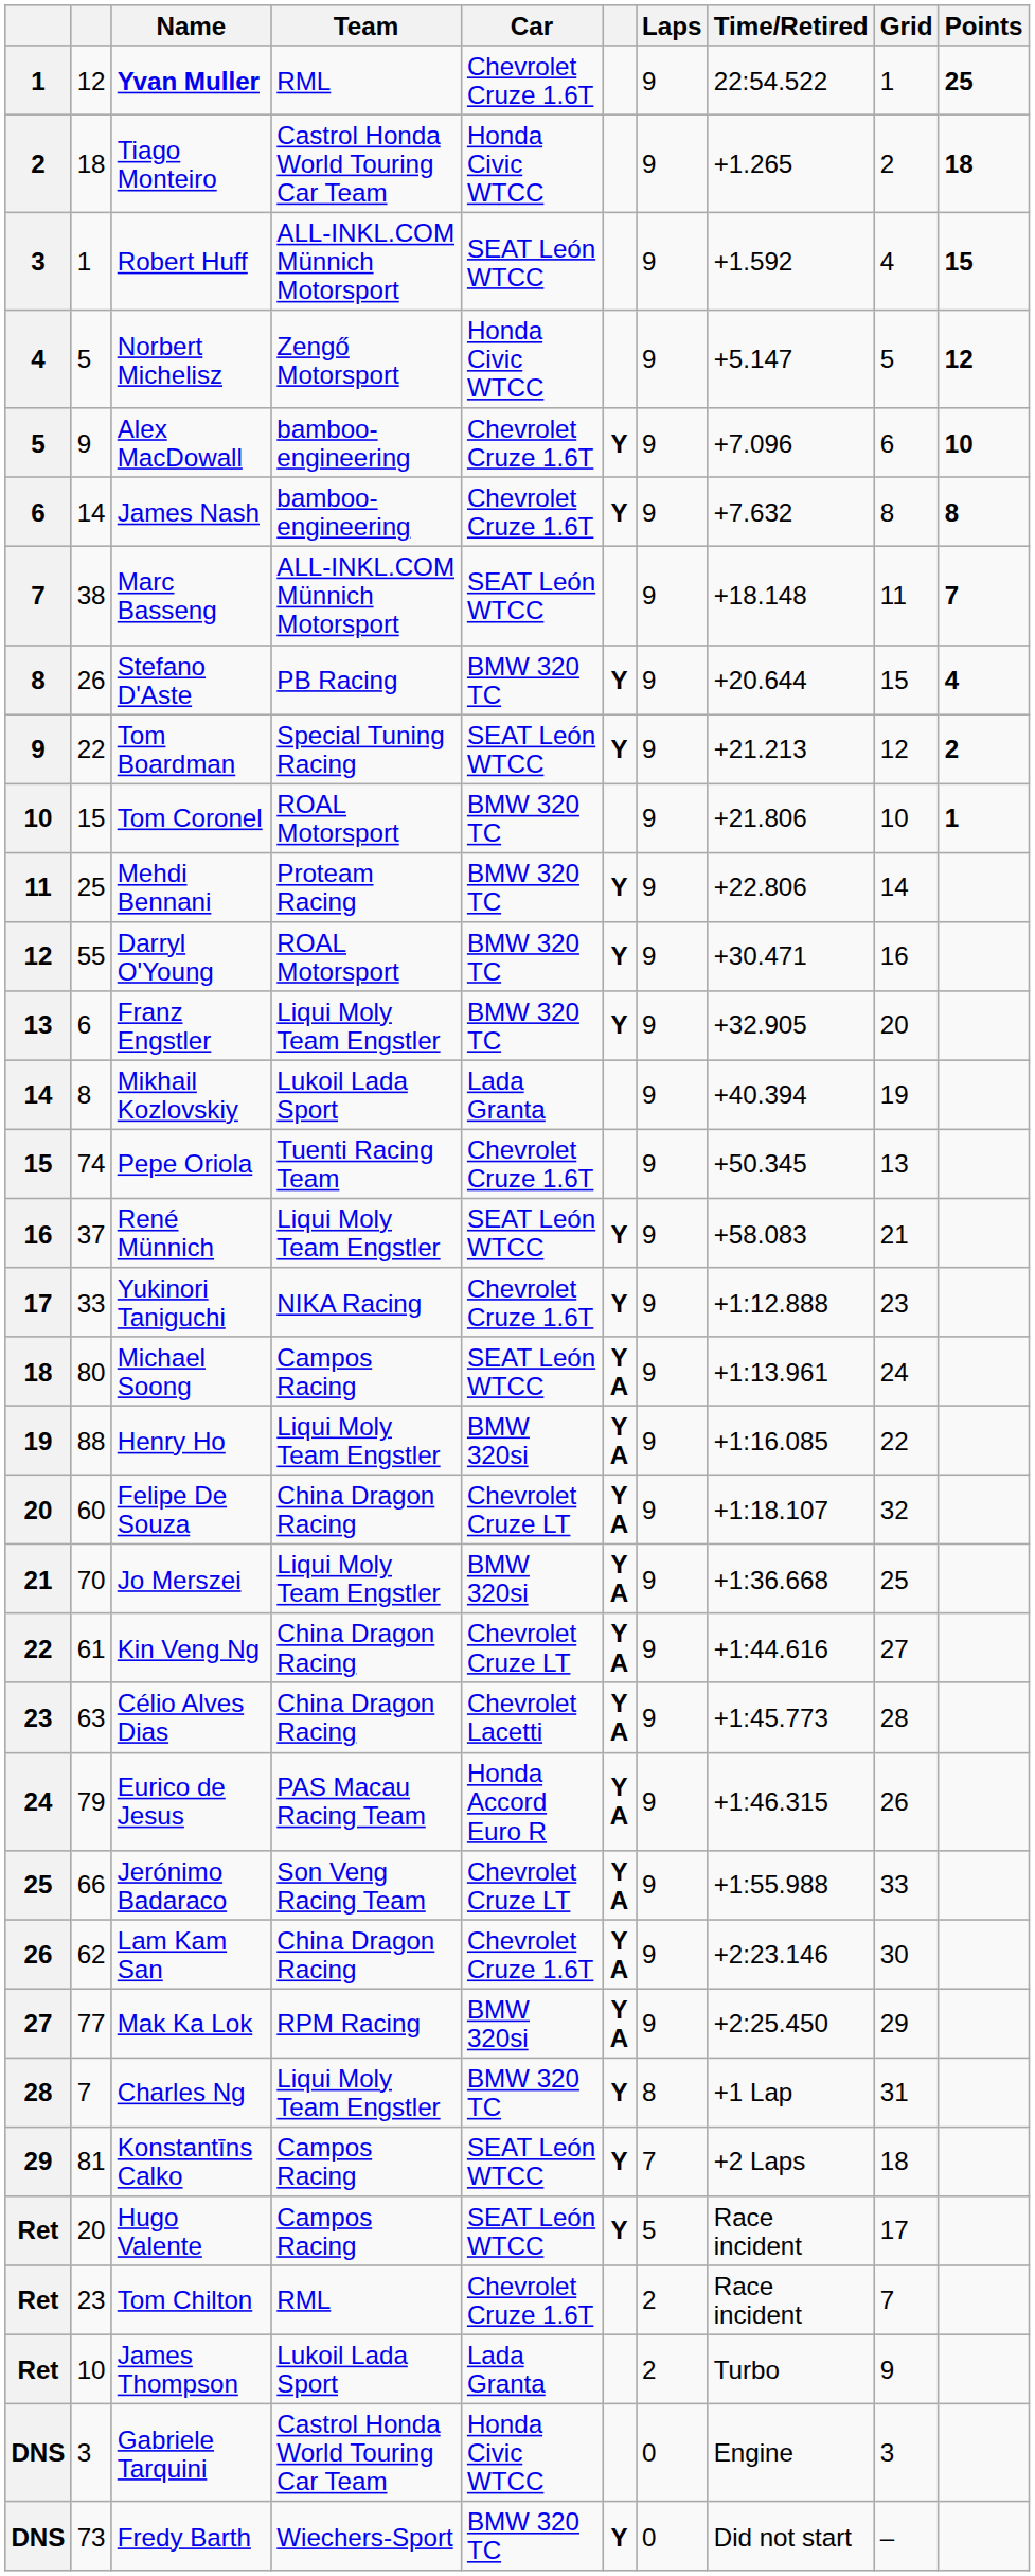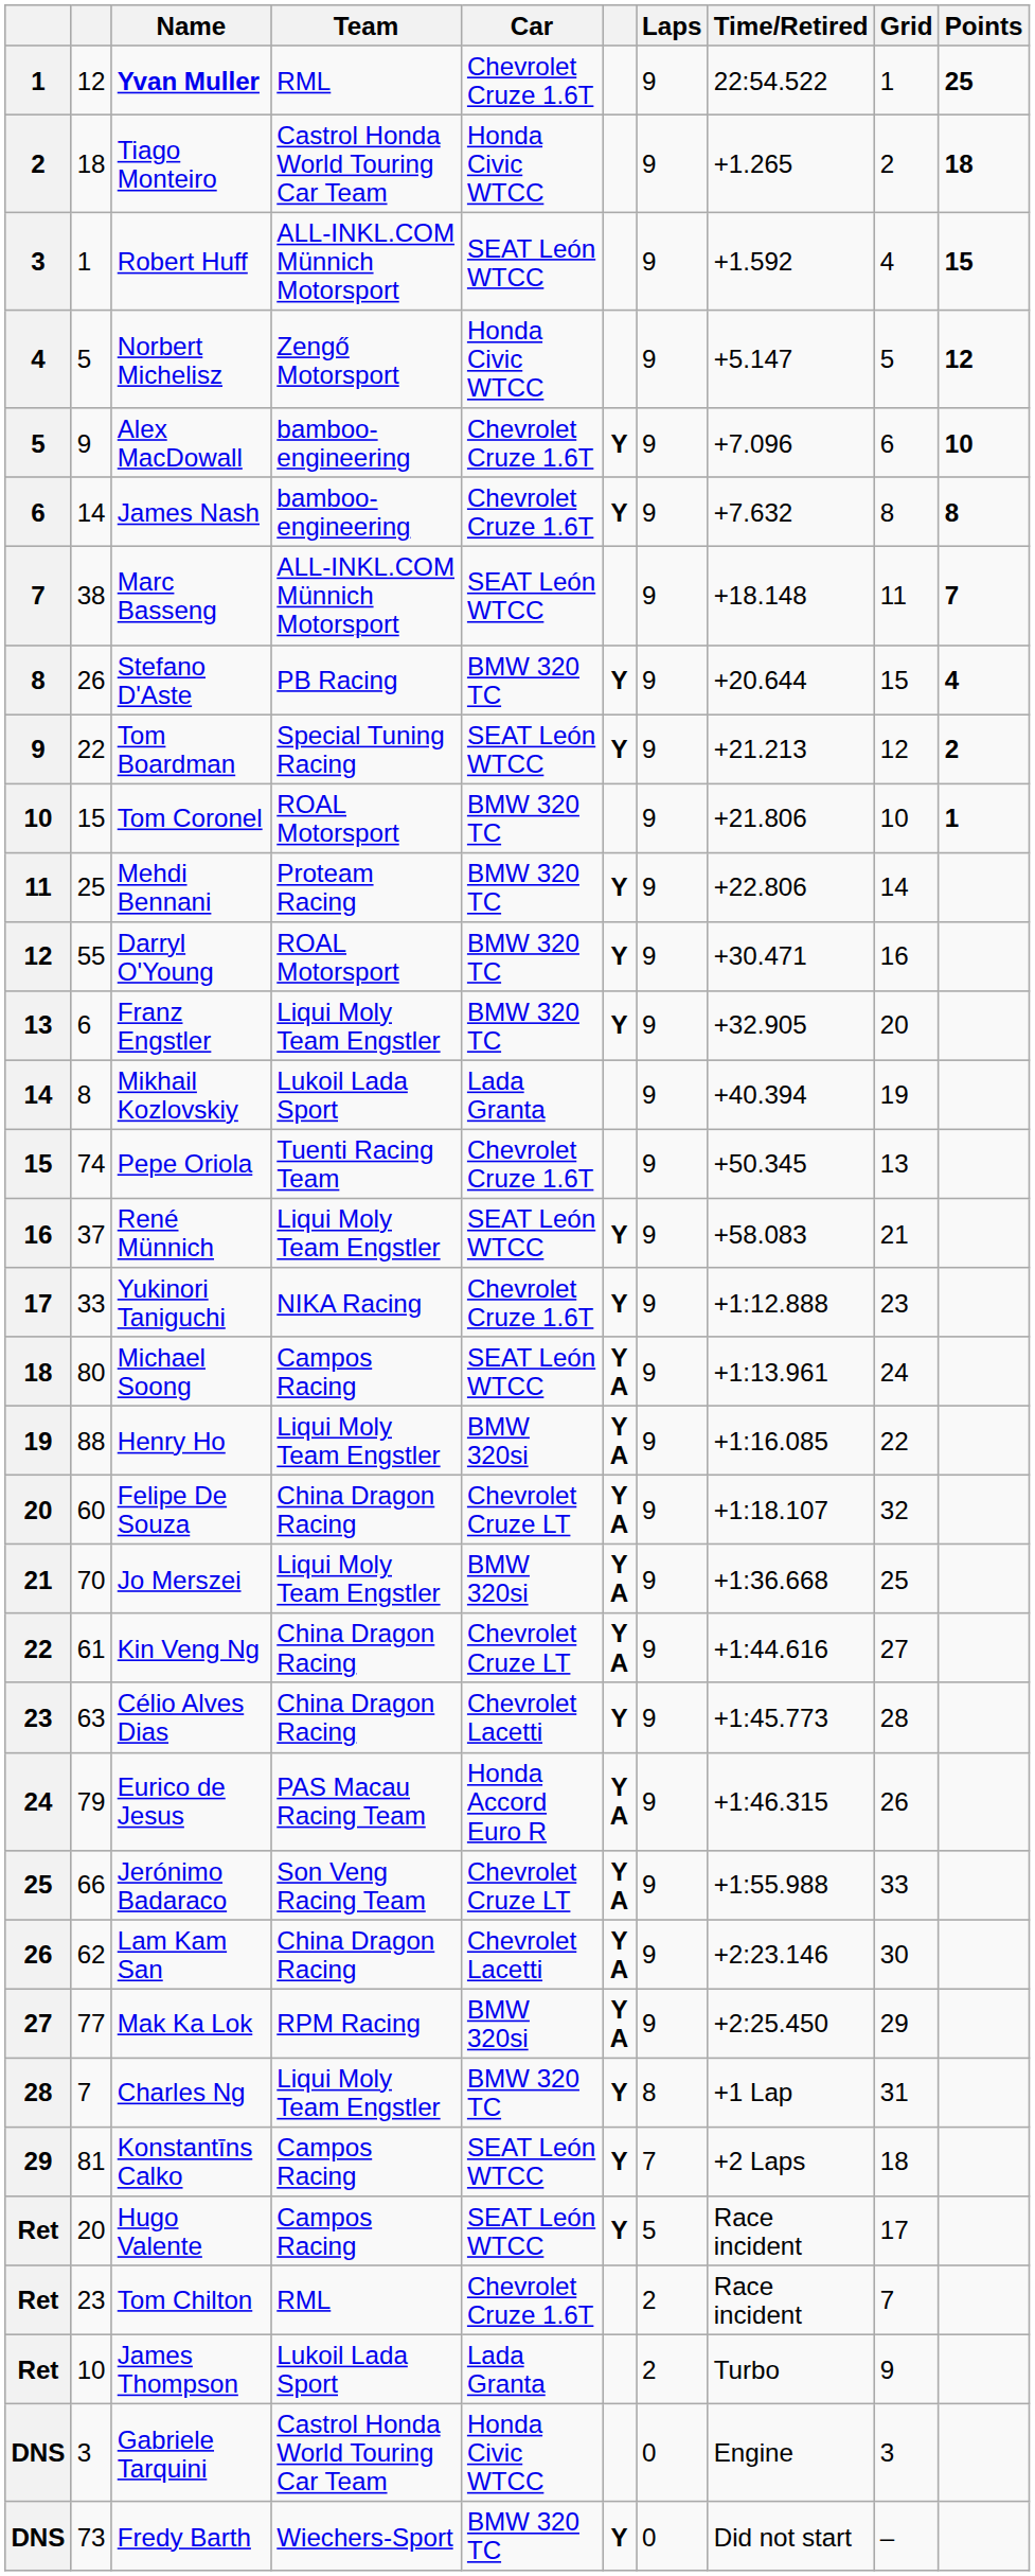 <table class="wikitable sortable" style="font-size: 95%;">
 <tr>
 <th></th>
 <th></th>
 <th>Name</th>
 <th>Team</th>
 <th>Car</th>
 <th></th>
 <th>Laps</th>
 <th>Time/Retired</th>
 <th>Grid</th>
 <th>Points</th>
 </tr>
 <tr>
 <th>1</th>
 <td>12</td>
 <td> <strong><a href='#'>Yvan Muller</a></strong></td>
 <td><a href='#'>RML</a></td>
 <td><a href='#'>Chevrolet Cruze 1.6T</a></td>
 <td></td>
 <td>9</td>
 <td>22:54.522</td>
 <td>1</td>
 <td><strong>25</strong></td>
 </tr>
 <tr>
 <th>2</th>
 <td>18</td>
 <td> <a href='#'>Tiago Monteiro</a></td>
 <td><a href='#'>Castrol Honda World Touring Car Team</a></td>
 <td><a href='#'>Honda Civic WTCC</a></td>
 <td></td>
 <td>9</td>
 <td>+1.265</td>
 <td>2</td>
 <td><strong>18</strong></td>
 </tr>
 <tr>
 <th>3</th>
 <td>1</td>
 <td> <a href='#'>Robert Huff</a></td>
 <td><a href='#'>ALL-INKL.COM Münnich Motorsport</a></td>
 <td><a href='#'>SEAT León WTCC</a></td>
 <td></td>
 <td>9</td>
 <td>+1.592</td>
 <td>4</td>
 <td><strong>15</strong></td>
 </tr>
 <tr>
 <th>4</th>
 <td>5</td>
 <td> <a href='#'>Norbert Michelisz</a></td>
 <td><a href='#'>Zengő Motorsport</a></td>
 <td><a href='#'>Honda Civic WTCC</a></td>
 <td></td>
 <td>9</td>
 <td>+5.147</td>
 <td>5</td>
 <td><strong>12</strong></td>
 </tr>
 <tr>
 <th>5</th>
 <td>9</td>
 <td> <a href='#'>Alex MacDowall</a></td>
 <td><a href='#'>bamboo-engineering</a></td>
 <td><a href='#'>Chevrolet Cruze 1.6T</a></td>
 <td align=center><strong><span>Y</span></strong></td>
 <td>9</td>
 <td>+7.096</td>
 <td>6</td>
 <td><strong>10</strong></td>
 </tr>
 <tr>
 <th>6</th>
 <td>14</td>
 <td> <a href='#'>James Nash</a></td>
 <td><a href='#'>bamboo-engineering</a></td>
 <td><a href='#'>Chevrolet Cruze 1.6T</a></td>
 <td align=center><strong><span>Y</span></strong></td>
 <td>9</td>
 <td>+7.632</td>
 <td>8</td>
 <td><strong>8</strong></td>
 </tr>
 <tr>
 <th>7</th>
 <td>38</td>
 <td> <a href='#'>Marc Basseng</a></td>
 <td><a href='#'>ALL-INKL.COM Münnich Motorsport</a></td>
 <td><a href='#'>SEAT León WTCC</a></td>
 <td></td>
 <td>9</td>
 <td>+18.148</td>
 <td>11</td>
 <td><strong>7</strong></td>
 </tr>
 <tr>
 <th>8</th>
 <td>26</td>
 <td> <a href='#'>Stefano D'Aste</a></td>
 <td><a href='#'>PB Racing</a></td>
 <td><a href='#'>BMW 320 TC</a></td>
 <td align=center><strong><span>Y</span></strong></td>
 <td>9</td>
 <td>+20.644</td>
 <td>15</td>
 <td><strong>4</strong></td>
 </tr>
 <tr>
 <th>9</th>
 <td>22</td>
 <td> <a href='#'>Tom Boardman</a></td>
 <td><a href='#'>Special Tuning Racing</a></td>
 <td><a href='#'>SEAT León WTCC</a></td>
 <td align=center><strong><span>Y</span></strong></td>
 <td>9</td>
 <td>+21.213</td>
 <td>12</td>
 <td><strong>2</strong></td>
 </tr>
 <tr>
 <th>10</th>
 <td>15</td>
 <td> <a href='#'>Tom Coronel</a></td>
 <td><a href='#'>ROAL Motorsport</a></td>
 <td><a href='#'>BMW 320 TC</a></td>
 <td></td>
 <td>9</td>
 <td>+21.806</td>
 <td>10</td>
 <td><strong>1</strong></td>
 </tr>
 <tr>
 <th>11</th>
 <td>25</td>
 <td> <a href='#'>Mehdi Bennani</a></td>
 <td><a href='#'>Proteam Racing</a></td>
 <td><a href='#'>BMW 320 TC</a></td>
 <td align=center><strong><span>Y</span></strong></td>
 <td>9</td>
 <td>+22.806</td>
 <td>14</td>
 <td></td>
 </tr>
 <tr>
 <th>12</th>
 <td>55</td>
 <td> <a href='#'>Darryl O'Young</a></td>
 <td><a href='#'>ROAL Motorsport</a></td>
 <td><a href='#'>BMW 320 TC</a></td>
 <td align=center><strong><span>Y</span></strong></td>
 <td>9</td>
 <td>+30.471</td>
 <td>16</td>
 <td></td>
 </tr>
 <tr>
 <th>13</th>
 <td>6</td>
 <td> <a href='#'>Franz Engstler</a></td>
 <td><a href='#'>Liqui Moly Team Engstler</a></td>
 <td><a href='#'>BMW 320 TC</a></td>
 <td align=center><strong><span>Y</span></strong></td>
 <td>9</td>
 <td>+32.905</td>
 <td>20</td>
 <td></td>
 </tr>
 <tr>
 <th>14</th>
 <td>8</td>
 <td> <a href='#'>Mikhail Kozlovskiy</a></td>
 <td><a href='#'>Lukoil Lada Sport</a></td>
 <td><a href='#'>Lada Granta</a></td>
 <td></td>
 <td>9</td>
 <td>+40.394</td>
 <td>19</td>
 <td></td>
 </tr>
 <tr>
 <th>15</th>
 <td>74</td>
 <td> <a href='#'>Pepe Oriola</a></td>
 <td><a href='#'>Tuenti Racing Team</a></td>
 <td><a href='#'>Chevrolet Cruze 1.6T</a></td>
 <td></td>
 <td>9</td>
 <td>+50.345</td>
 <td>13</td>
 <td></td>
 </tr>
 <tr>
 <th>16</th>
 <td>37</td>
 <td> <a href='#'>René Münnich</a></td>
 <td><a href='#'>Liqui Moly Team Engstler</a></td>
 <td><a href='#'>SEAT León WTCC</a></td>
 <td align=center><strong><span>Y</span></strong></td>
 <td>9</td>
 <td>+58.083</td>
 <td>21</td>
 <td></td>
 </tr>
 <tr>
 <th>17</th>
 <td>33</td>
 <td> <a href='#'>Yukinori Taniguchi</a></td>
 <td><a href='#'>NIKA Racing</a></td>
 <td><a href='#'>Chevrolet Cruze 1.6T</a></td>
 <td align=center><strong><span>Y</span></strong></td>
 <td>9</td>
 <td>+1:12.888</td>
 <td>23</td>
 <td></td>
 </tr>
 <tr>
 <th>18</th>
 <td>80</td>
 <td> <a href='#'>Michael Soong</a></td>
 <td><a href='#'>Campos Racing</a></td>
 <td><a href='#'>SEAT León WTCC</a></td>
 <td align=center><strong><span>Y</span></strong> <strong><span>A</span></strong></td>
 <td>9</td>
 <td>+1:13.961</td>
 <td>24</td>
 <td></td>
 </tr>
 <tr>
 <th>19</th>
 <td>88</td>
 <td> <a href='#'>Henry Ho</a></td>
 <td><a href='#'>Liqui Moly Team Engstler</a></td>
 <td><a href='#'>BMW 320si</a></td>
 <td align=center><strong><span>Y</span></strong> <strong><span>A</span></strong></td>
 <td>9</td>
 <td>+1:16.085</td>
 <td>22</td>
 <td></td>
 </tr>
 <tr>
 <th>20</th>
 <td>60</td>
 <td> <a href='#'>Felipe De Souza</a></td>
 <td><a href='#'>China Dragon Racing</a></td>
 <td><a href='#'>Chevrolet Cruze LT</a></td>
 <td align=center><strong><span>Y</span></strong> <strong><span>A</span></strong></td>
 <td>9</td>
 <td>+1:18.107</td>
 <td>32</td>
 <td></td>
 </tr>
 <tr>
 <th>21</th>
 <td>70</td>
 <td> <a href='#'>Jo Merszei</a></td>
 <td><a href='#'>Liqui Moly Team Engstler</a></td>
 <td><a href='#'>BMW 320si</a></td>
 <td align=center><strong><span>Y</span></strong> <strong><span>A</span></strong></td>
 <td>9</td>
 <td>+1:36.668</td>
 <td>25</td>
 <td></td>
 </tr>
 <tr>
 <th>22</th>
 <td>61</td>
 <td> <a href='#'>Kin Veng Ng</a></td>
 <td><a href='#'>China Dragon Racing</a></td>
 <td><a href='#'>Chevrolet Cruze LT</a></td>
 <td align=center><strong><span>Y</span></strong> <strong><span>A</span></strong></td>
 <td>9</td>
 <td>+1:44.616</td>
 <td>27</td>
 <td></td>
 </tr>
 <tr>
 <th>23</th>
 <td>63</td>
 <td> <a href='#'>Célio Alves Dias</a></td>
 <td><a href='#'>China Dragon Racing</a></td>
 <td><a href='#'>Chevrolet Lacetti</a></td>
-<td align=center><strong><span>Y</span></strong> <strong><span>A</span></strong></td>
+<td align=center><strong><span>Y</span></strong></td>
 <td>9</td>
 <td>+1:45.773</td>
 <td>28</td>
 <td></td>
 </tr>
 <tr>
 <th>24</th>
 <td>79</td>
 <td> <a href='#'>Eurico de Jesus</a></td>
 <td><a href='#'>PAS Macau Racing Team</a></td>
 <td><a href='#'>Honda Accord Euro R</a></td>
 <td align=center><strong><span>Y</span></strong> <strong><span>A</span></strong></td>
 <td>9</td>
 <td>+1:46.315</td>
 <td>26</td>
 <td></td>
 </tr>
 <tr>
 <th>25</th>
 <td>66</td>
 <td> <a href='#'>Jerónimo Badaraco</a></td>
 <td><a href='#'>Son Veng Racing Team</a></td>
 <td><a href='#'>Chevrolet Cruze LT</a></td>
 <td align=center><strong><span>Y</span></strong> <strong><span>A</span></strong></td>
 <td>9</td>
 <td>+1:55.988</td>
 <td>33</td>
 <td></td>
 </tr>
 <tr>
 <th>26</th>
 <td>62</td>
 <td> <a href='#'>Lam Kam San</a></td>
 <td><a href='#'>China Dragon Racing</a></td>
-<td><a href='#'>Chevrolet Cruze 1.6T</a></td>
+<td><a href='#'>Chevrolet Lacetti</a></td>
 <td align=center><strong><span>Y</span></strong> <strong><span>A</span></strong></td>
 <td>9</td>
 <td>+2:23.146</td>
 <td>30</td>
 <td></td>
 </tr>
 <tr>
 <th>27</th>
 <td>77</td>
 <td> <a href='#'>Mak Ka Lok</a></td>
 <td><a href='#'>RPM Racing</a></td>
 <td><a href='#'>BMW 320si</a></td>
 <td align=center><strong><span>Y</span></strong> <strong><span>A</span></strong></td>
 <td>9</td>
 <td>+2:25.450</td>
 <td>29</td>
 <td></td>
 </tr>
 <tr>
 <th>28</th>
 <td>7</td>
 <td> <a href='#'>Charles Ng</a></td>
 <td><a href='#'>Liqui Moly Team Engstler</a></td>
 <td><a href='#'>BMW 320 TC</a></td>
 <td align=center><strong><span>Y</span></strong></td>
 <td>8</td>
 <td>+1 Lap</td>
 <td>31</td>
 <td></td>
 </tr>
 <tr>
 <th>29</th>
 <td>81</td>
 <td> <a href='#'>Konstantīns Calko</a></td>
 <td><a href='#'>Campos Racing</a></td>
 <td><a href='#'>SEAT León WTCC</a></td>
 <td align=center><strong><span>Y</span></strong></td>
 <td>7</td>
 <td>+2 Laps</td>
 <td>18</td>
 <td></td>
 </tr>
 <tr>
 <th>Ret</th>
 <td>20</td>
 <td> <a href='#'>Hugo Valente</a></td>
 <td><a href='#'>Campos Racing</a></td>
 <td><a href='#'>SEAT León WTCC</a></td>
 <td align=center><strong><span>Y</span></strong></td>
 <td>5</td>
 <td>Race incident</td>
 <td>17</td>
 <td></td>
 </tr>
 <tr>
 <th>Ret</th>
 <td>23</td>
 <td> <a href='#'>Tom Chilton</a></td>
 <td><a href='#'>RML</a></td>
 <td><a href='#'>Chevrolet Cruze 1.6T</a></td>
 <td></td>
 <td>2</td>
 <td>Race incident</td>
 <td>7</td>
 <td></td>
 </tr>
 <tr>
 <th>Ret</th>
 <td>10</td>
 <td> <a href='#'>James Thompson</a></td>
 <td><a href='#'>Lukoil Lada Sport</a></td>
 <td><a href='#'>Lada Granta</a></td>
 <td></td>
 <td>2</td>
 <td>Turbo</td>
 <td>9</td>
 <td></td>
 </tr>
 <tr>
 <th>DNS</th>
 <td>3</td>
 <td> <a href='#'>Gabriele Tarquini</a></td>
 <td><a href='#'>Castrol Honda World Touring Car Team</a></td>
 <td><a href='#'>Honda Civic WTCC</a></td>
 <td></td>
 <td>0</td>
 <td>Engine</td>
 <td>3</td>
 <td></td>
 </tr>
 <tr>
 <th>DNS</th>
 <td>73</td>
 <td> <a href='#'>Fredy Barth</a></td>
 <td><a href='#'>Wiechers-Sport</a></td>
 <td><a href='#'>BMW 320 TC</a></td>
 <td align=center><strong><span>Y</span></strong></td>
 <td>0</td>
 <td>Did not start</td>
 <td>–</td>
 <td></td>
 </tr>
 </table>
